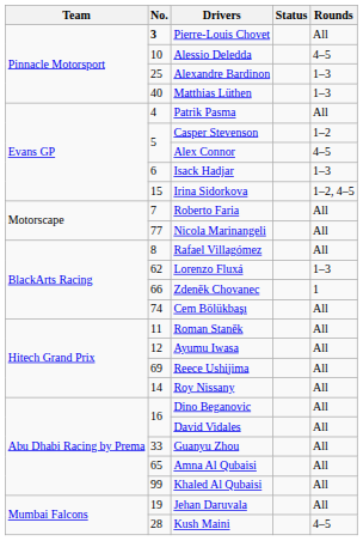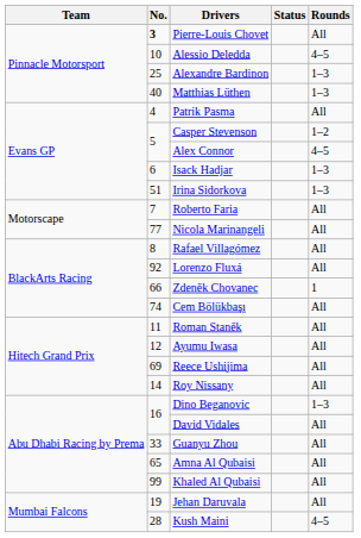 <table class="wikitable" style="font-size:85%">
 <tr>
 <th>Team</th>
 <th>No.</th>
 <th>Drivers</th>
 <th>Status</th>
 <th>Rounds</th>
 </tr>
 <tr>
 <td rowspan=4> <a href='#'>Pinnacle Motorsport</a></td>
 <td><strong>3</strong></td>
 <td> <a href='#'>Pierre-Louis Chovet</a></td>
 <td></td>
 <td>All</td>
 </tr>
 <tr>
 <td>10</td>
 <td> <a href='#'>Alessio Deledda</a></td>
 <td></td>
 <td>4–5</td>
 </tr>
 <tr>
 <td>25</td>
 <td> <a href='#'>Alexandre Bardinon</a></td>
 <td></td>
 <td>1–3</td>
 </tr>
 <tr>
 <td>40</td>
 <td> <a href='#'>Matthias Lüthen</a></td>
 <td></td>
 <td>1–3</td>
 </tr>
 <tr>
 <td rowspan=5> <a href='#'>Evans GP</a></td>
 <td>4</td>
 <td> <a href='#'>Patrik Pasma</a></td>
 <td></td>
 <td>All</td>
 </tr>
 <tr>
 <td rowspan="2">5</td>
 <td> <a href='#'>Casper Stevenson</a></td>
 <td align=center></td>
 <td>1–2</td>
 </tr>
 <tr>
 <td> <a href='#'>Alex Connor</a></td>
 <td align=center></td>
 <td>4–5</td>
 </tr>
 <tr>
 <td>6</td>
 <td> <a href='#'>Isack Hadjar</a></td>
 <td align=center></td>
 <td>1–3</td>
 </tr>
 <tr>
-<td>15</td>
+<td>51</td>
 <td> <a href='#'>Irina Sidorkova</a></td>
 <td align=center></td>
-<td>1–2, 4–5</td>
+<td>1–3</td>
 </tr>
 <tr>
 <td rowspan=2> Motorscape</td>
 <td>7</td>
 <td> <a href='#'>Roberto Faria</a></td>
 <td align=center></td>
 <td>All</td>
 </tr>
 <tr>
 <td>77</td>
 <td> <a href='#'>Nicola Marinangeli</a></td>
 <td></td>
 <td>All</td>
 </tr>
 <tr>
 <td rowspan=4> <a href='#'>BlackArts Racing</a></td>
 <td>8</td>
 <td> <a href='#'>Rafael Villagómez</a></td>
 <td align=center></td>
 <td>All</td>
 </tr>
 <tr>
-<td>62</td>
+<td>92</td>
 <td> <a href='#'>Lorenzo Fluxá</a></td>
 <td align=center></td>
-<td>1–3</td>
+<td>All</td>
 </tr>
 <tr>
 <td>66</td>
 <td nowrap> <a href='#'>Zdeněk Chovanec</a></td>
 <td></td>
 <td>1</td>
 </tr>
 <tr>
 <td>74</td>
 <td> <a href='#'>Cem Bölükbaşı</a></td>
 <td align=center></td>
 <td>All</td>
 </tr>
 <tr>
 <td rowspan=4> <a href='#'>Hitech Grand Prix</a></td>
 <td>11</td>
 <td> <a href='#'>Roman Staněk</a></td>
 <td></td>
 <td>All</td>
 </tr>
 <tr>
 <td>12</td>
 <td> <a href='#'>Ayumu Iwasa</a></td>
 <td align=center></td>
 <td>All</td>
 </tr>
 <tr>
 <td>69</td>
 <td> <a href='#'>Reece Ushijima</a></td>
 <td align=center></td>
 <td>All</td>
 </tr>
 <tr>
 <td>14</td>
 <td> <a href='#'>Roy Nissany</a></td>
 <td></td>
 <td>All</td>
 </tr>
 <tr>
 <td rowspan=5 nowrap> <a href='#'>Abu Dhabi Racing by Prema</a></td>
 <td rowspan="2">16</td>
 <td> <a href='#'>Dino Beganovic</a></td>
 <td align=center></td>
-<td>All</td>
+<td>1–3</td>
 </tr>
 <tr>
 <td> <a href='#'>David Vidales</a></td>
 <td></td>
 <td>All</td>
 </tr>
 <tr>
 <td>33</td>
 <td> <a href='#'>Guanyu Zhou</a></td>
 <td></td>
 <td>All</td>
 </tr>
 <tr>
 <td>65</td>
 <td> <a href='#'>Amna Al Qubaisi</a></td>
 <td align=center></td>
 <td>All</td>
 </tr>
 <tr>
 <td>99</td>
 <td> <a href='#'>Khaled Al Qubaisi</a></td>
 <td></td>
 <td>All</td>
 </tr>
 <tr>
 <td rowspan=2 nowrap> <a href='#'>Mumbai Falcons</a></td>
 <td>19</td>
 <td> <a href='#'>Jehan Daruvala</a></td>
 <td></td>
 <td>All</td>
 </tr>
 <tr>
 <td>28</td>
 <td> <a href='#'>Kush Maini</a></td>
 <td></td>
 <td>4–5</td>
 </tr>
 </table>
